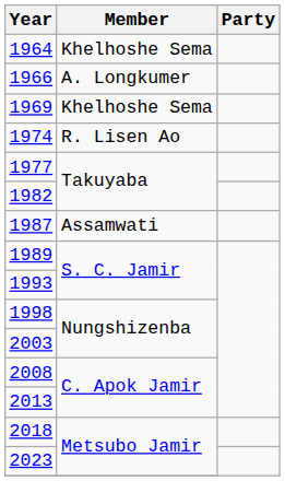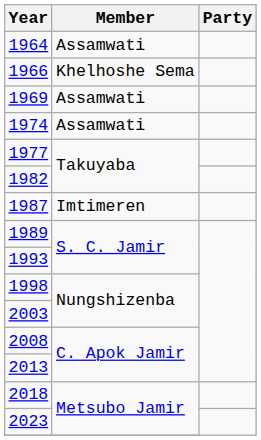 <table class="wikitable sortable">
 <tr>
 <th>Year</th>
 <th>Member</th>
 <th colspan="2">Party</th>
 </tr>
 <tr>
 <td><a href='#'>1964</a></td>
-<td>Khelhoshe Sema</td>
+<td>Assamwati</td>
 <td></td>
 </tr>
 <tr>
 <td><a href='#'>1966</a></td>
-<td>A. Longkumer</td>
+<td>Khelhoshe Sema</td>
 </tr>
 <tr>
 <td><a href='#'>1969</a></td>
-<td>Khelhoshe Sema</td>
+<td>Assamwati</td>
 <td></td>
 </tr>
 <tr>
 <td><a href='#'>1974</a></td>
-<td>R. Lisen Ao</td>
+<td>Assamwati</td>
 </tr>
 <tr>
 <td><a href='#'>1977</a></td>
 <td rowspan=2>Takuyaba</td>
 <td></td>
 </tr>
 <tr>
 <td><a href='#'>1982</a></td>
 <td></td>
 </tr>
 <tr>
 <td><a href='#'>1987</a></td>
-<td>Assamwati</td>
+<td>Imtimeren</td>
 <td></td>
 </tr>
 <tr>
 <td><a href='#'>1989</a></td>
 <td rowspan=2><a href='#'>S. C. Jamir</a></td>
 </tr>
 <tr>
 <td><a href='#'>1993</a></td>
 </tr>
 <tr>
 <td><a href='#'>1998</a></td>
 <td rowspan=2>Nungshizenba</td>
 </tr>
 <tr>
 <td><a href='#'>2003</a></td>
 </tr>
 <tr>
 <td><a href='#'>2008</a></td>
 <td rowspan=2><a href='#'>C. Apok Jamir</a></td>
 </tr>
 <tr>
 <td><a href='#'>2013</a></td>
 </tr>
 <tr>
 <td><a href='#'>2018</a></td>
 <td rowspan=2><a href='#'>Metsubo Jamir</a></td>
 <td></td>
 </tr>
 <tr>
 <td><a href='#'>2023</a></td>
 </tr>
 <tr>
 </tr>
 </table>
